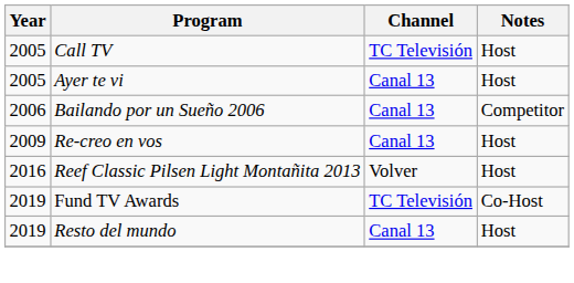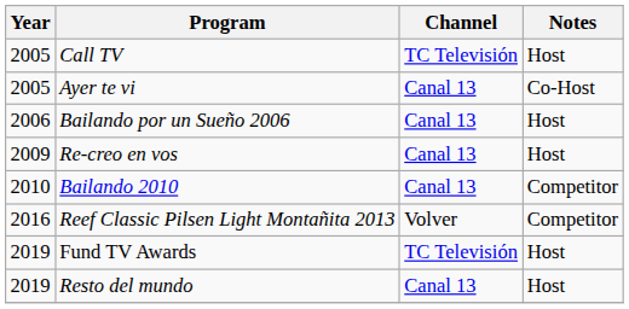 <table class="wikitable" style="font-size: 90%;">
 <tr>
 <th>Year</th>
 <th>Program</th>
 <th>Channel</th>
 <th>Notes</th>
 </tr>
 <tr>
 <td>2005</td>
 <td><em>Call TV</em></td>
 <td><a href='#'>TC Televisión</a></td>
 <td>Host</td>
 </tr>
 <tr>
 <td>2005</td>
 <td><em>Ayer te vi</em></td>
 <td><a href='#'>Canal 13</a></td>
-<td>Host</td>
+<td>Co-Host</td>
 </tr>
 <tr>
 <td>2006</td>
 <td><em>Bailando por un Sueño 2006</em></td>
 <td><a href='#'>Canal 13</a></td>
-<td>Competitor</td>
+<td>Host</td>
 </tr>
 <tr>
 <td>2009</td>
 <td><em>Re-creo en vos</em></td>
 <td><a href='#'>Canal 13</a></td>
 <td>Host</td>
 </tr>
 <tr>
+<td>2010</td>
+<td><em><a href='#'>Bailando 2010</a></em></td>
+<td><a href='#'>Canal 13</a></td>
+<td>Competitor</td>
+</tr>
+<tr>
 <td>2016</td>
 <td><em>Reef Classic Pilsen Light Montañita 2013</em></td>
 <td>Volver</td>
-<td>Host</td>
+<td>Competitor</td>
 </tr>
 <tr>
 <td>2019</td>
 <td>Fund TV Awards</td>
 <td><a href='#'>TC Televisión</a></td>
-<td>Co-Host</td>
+<td>Host</td>
 </tr>
 <tr>
 <td>2019</td>
 <td><em>Resto del mundo</em></td>
 <td><a href='#'>Canal 13</a></td>
 <td>Host</td>
 </tr>
 <tr>
 </tr>
 </table>
